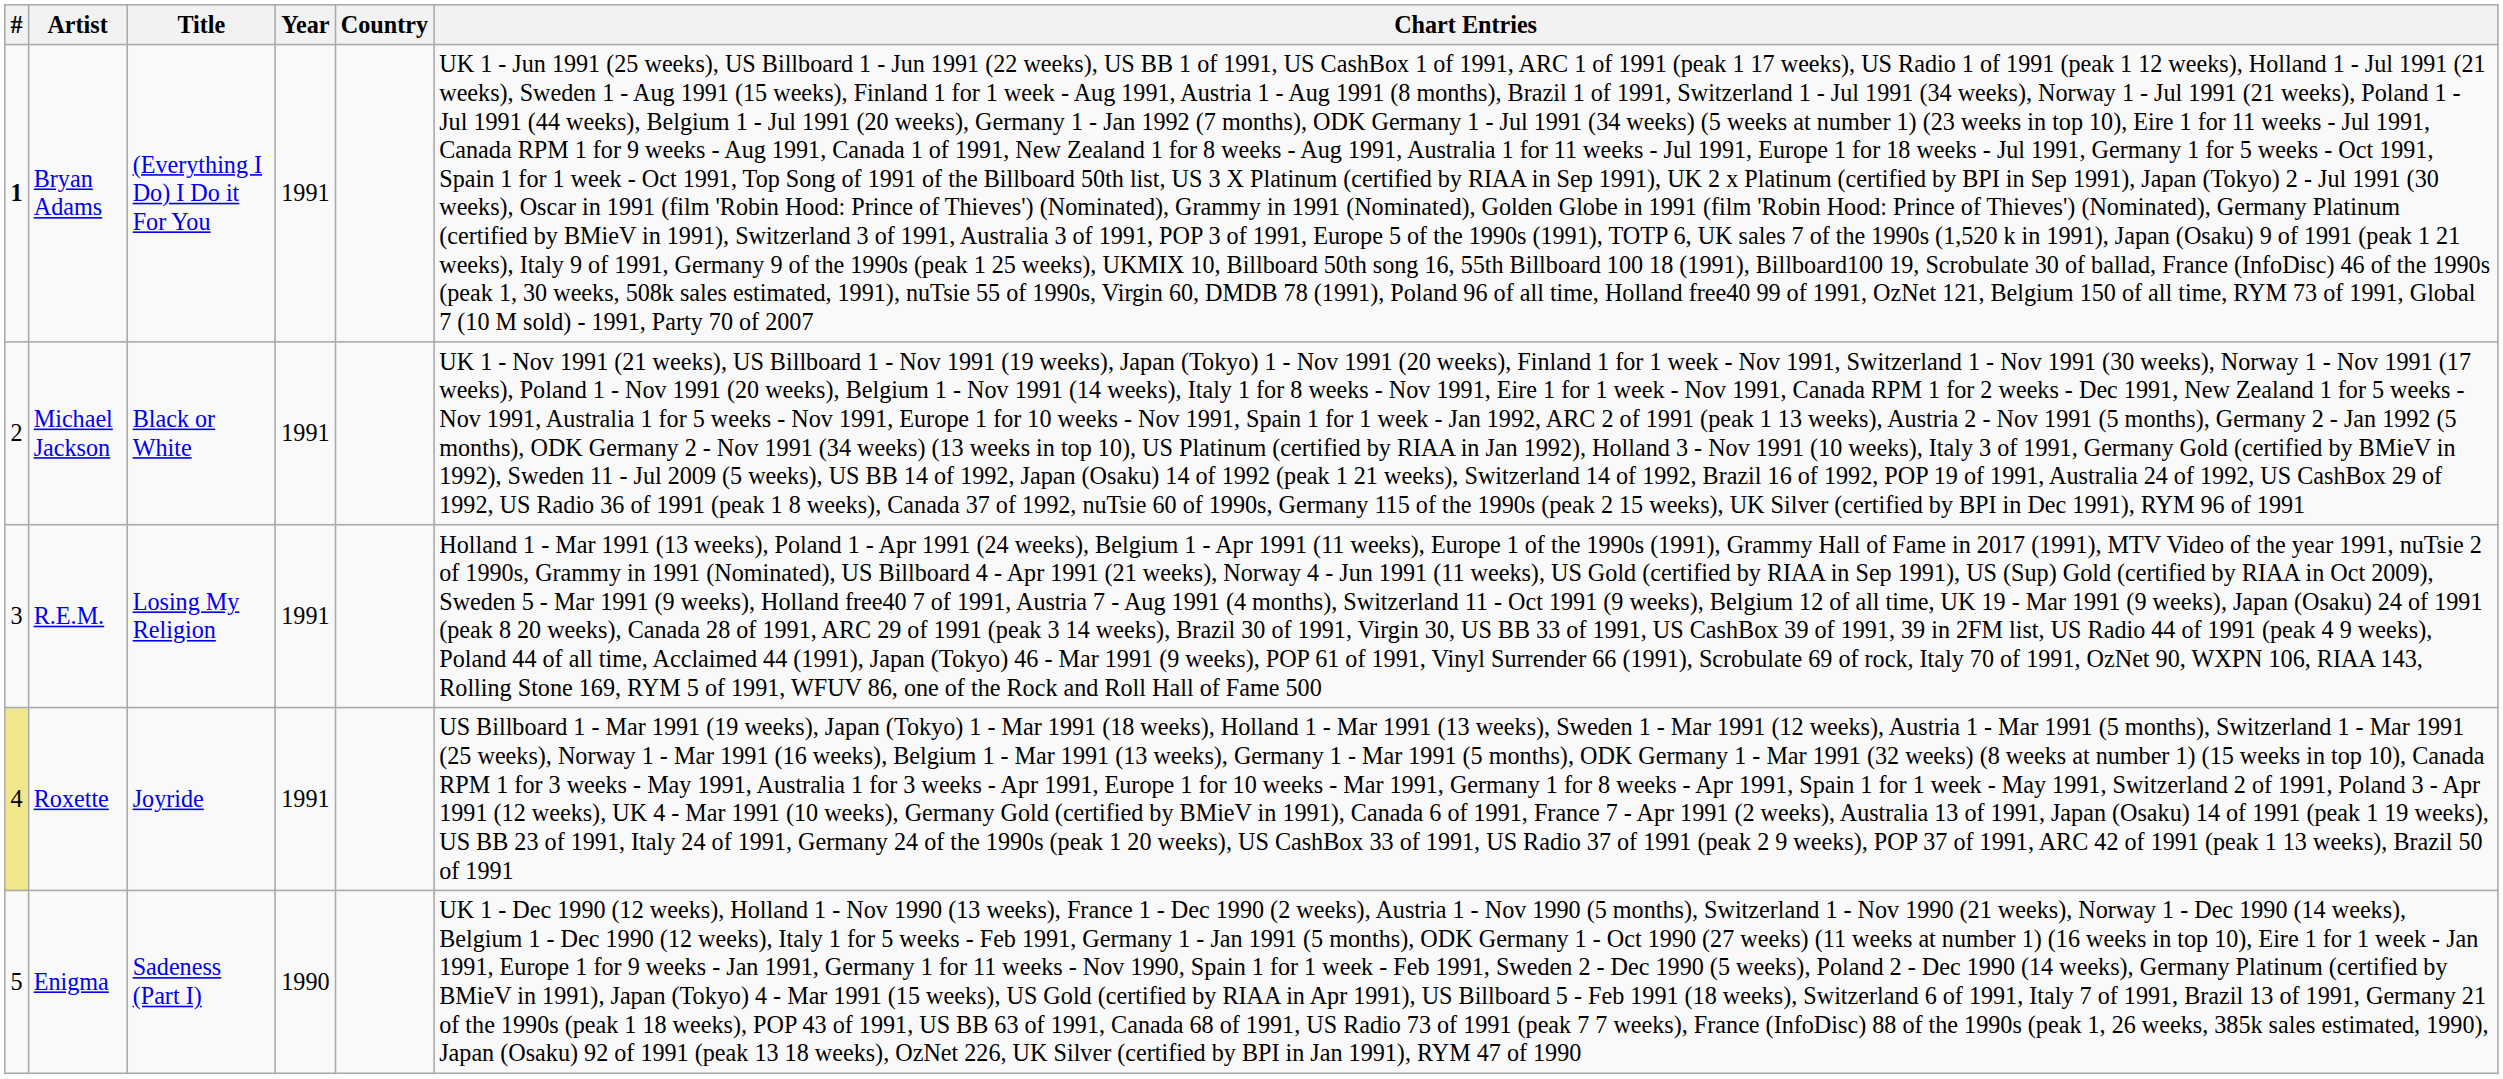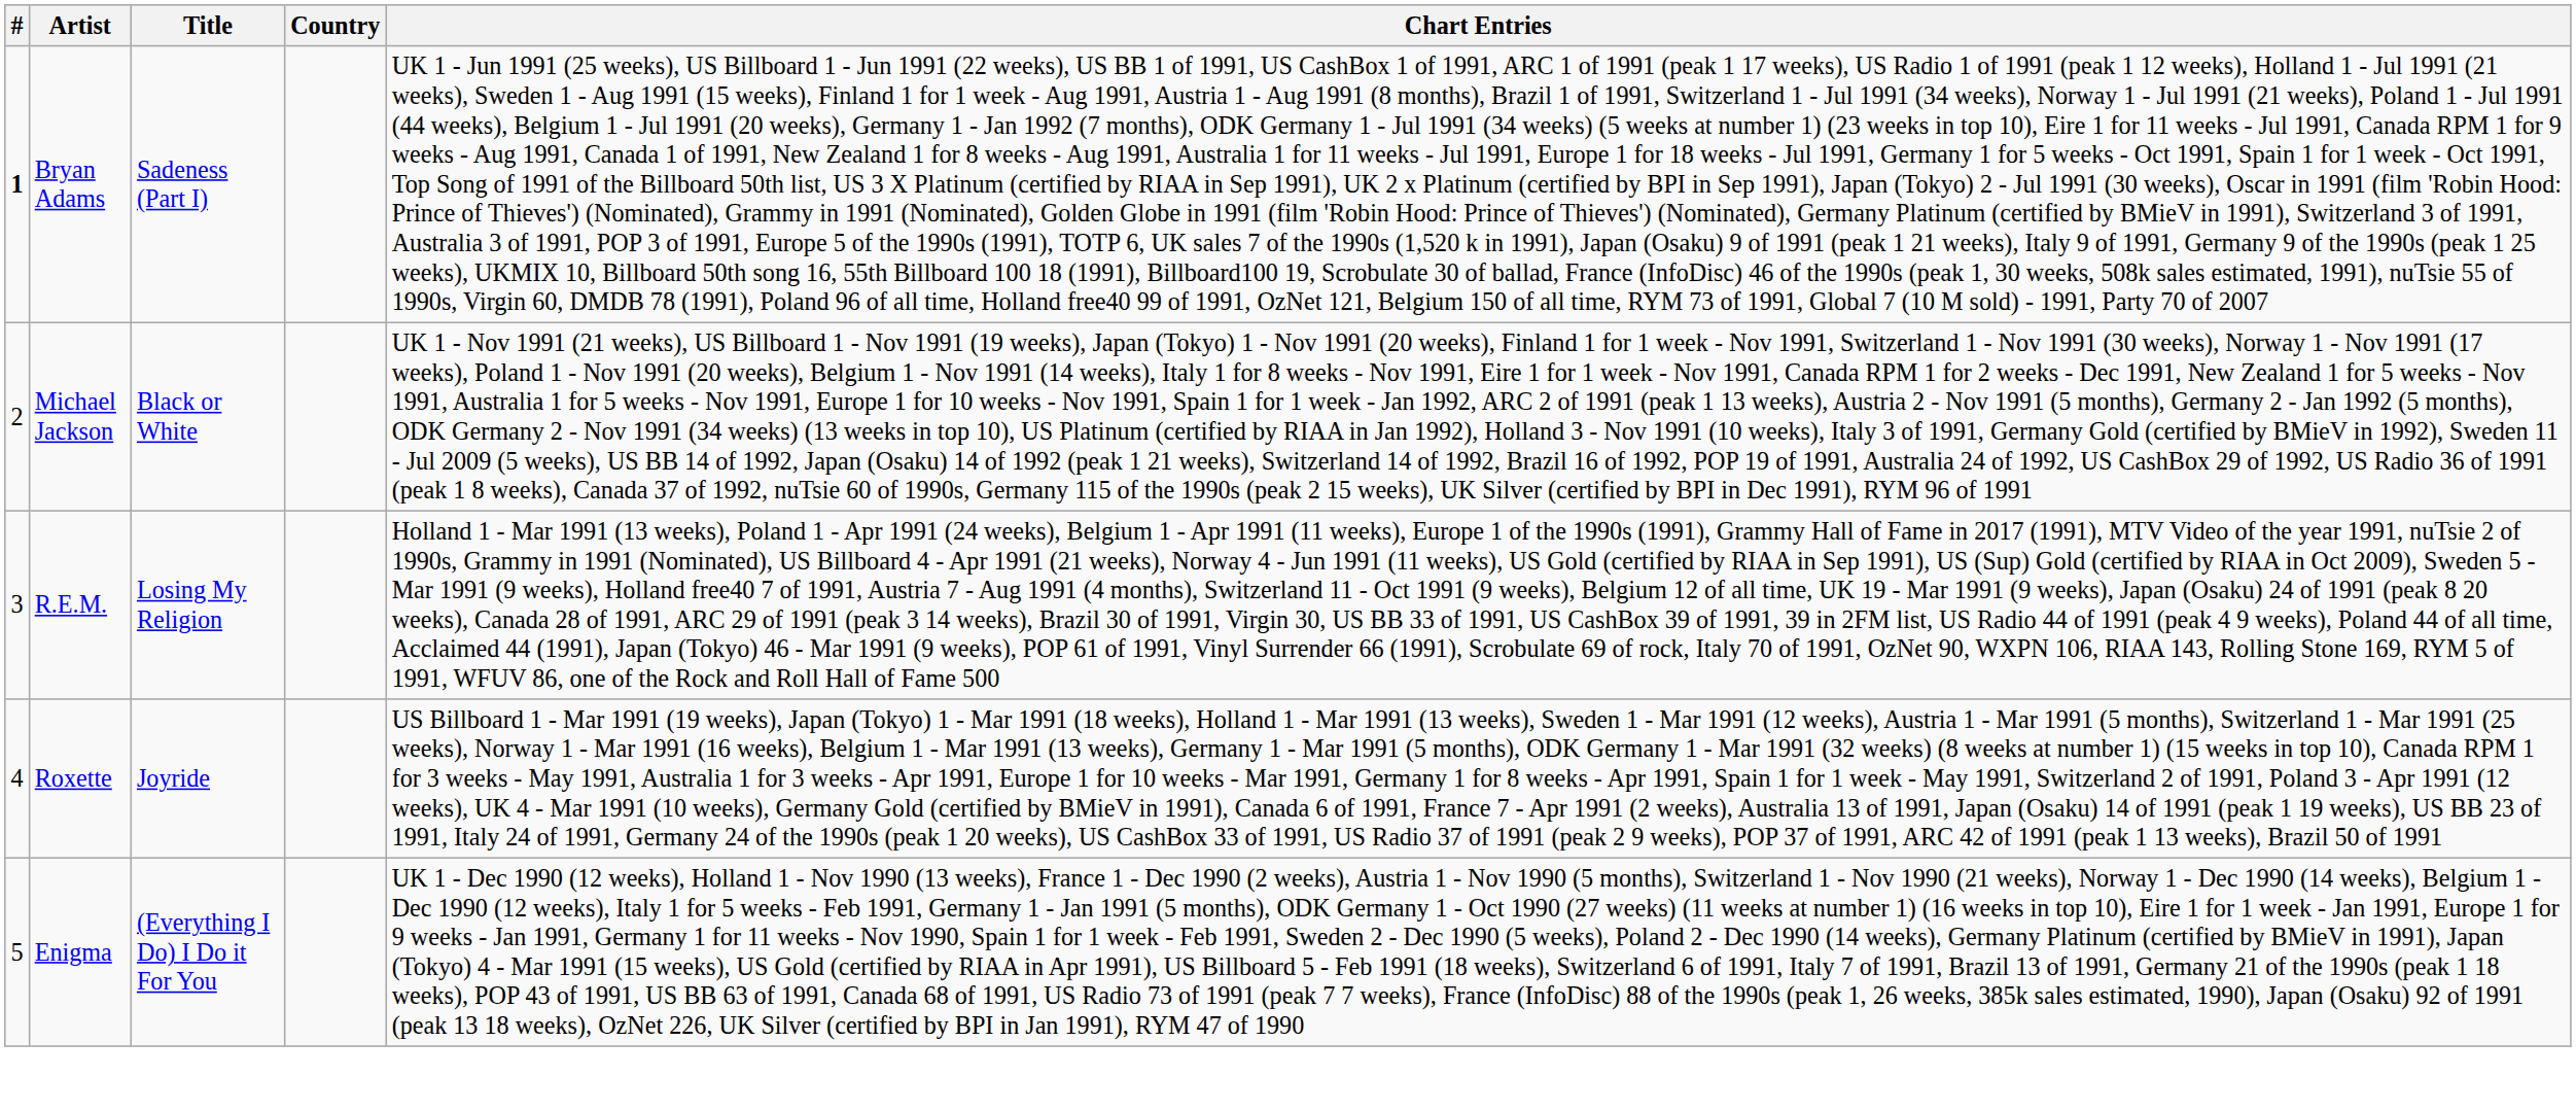 <table class="wikitable" style="font-size:95%;">
 <tr>
 <th>#</th>
 <th>Artist</th>
 <th>Title</th>
-<th>Year</th>
 <th>Country</th>
 <th>Chart Entries</th>
 </tr>
 <tr>
 <td><strong>1</strong></td>
 <td><a href='#'>Bryan Adams</a></td>
-<td><a href='#'>(Everything I Do) I Do it For You</a></td>
-<td>1991</td>
+<td><a href='#'>Sadeness (Part I)</a></td>
 <td></td>
 <td>UK 1 - Jun 1991 (25 weeks), US Billboard 1 - Jun 1991 (22 weeks), US BB 1 of 1991, US CashBox 1 of 1991, ARC 1 of 1991 (peak 1 17 weeks), US Radio 1 of 1991 (peak 1 12 weeks), Holland 1 - Jul 1991 (21 weeks), Sweden 1 - Aug 1991 (15 weeks), Finland 1 for 1 week - Aug 1991, Austria 1 - Aug 1991 (8 months), Brazil 1 of 1991, Switzerland 1 - Jul 1991 (34 weeks), Norway 1 - Jul 1991 (21 weeks), Poland 1 - Jul 1991 (44 weeks), Belgium 1 - Jul 1991 (20 weeks), Germany 1 - Jan 1992 (7 months), ODK Germany 1 - Jul 1991 (34 weeks) (5 weeks at number 1) (23 weeks in top 10), Eire 1 for 11 weeks - Jul 1991, Canada RPM 1 for 9 weeks - Aug 1991, Canada 1 of 1991, New Zealand 1 for 8 weeks - Aug 1991, Australia 1 for 11 weeks - Jul 1991, Europe 1 for 18 weeks - Jul 1991, Germany 1 for 5 weeks - Oct 1991, Spain 1 for 1 week - Oct 1991, Top Song of 1991 of the Billboard 50th list, US 3 X Platinum (certified by RIAA in Sep 1991), UK 2 x Platinum (certified by BPI in Sep 1991), Japan (Tokyo) 2 - Jul 1991 (30 weeks), Oscar in 1991 (film 'Robin Hood: Prince of Thieves') (Nominated), Grammy in 1991 (Nominated), Golden Globe in 1991 (film 'Robin Hood: Prince of Thieves') (Nominated), Germany Platinum (certified by BMieV in 1991), Switzerland 3 of 1991, Australia 3 of 1991, POP 3 of 1991, Europe 5 of the 1990s (1991), TOTP 6, UK sales 7 of the 1990s (1,520 k in 1991), Japan (Osaku) 9 of 1991 (peak 1 21 weeks), Italy 9 of 1991, Germany 9 of the 1990s (peak 1 25 weeks), UKMIX 10, Billboard 50th song 16, 55th Billboard 100 18 (1991), Billboard100 19, Scrobulate 30 of ballad, France (InfoDisc) 46 of the 1990s (peak 1, 30 weeks, 508k sales estimated, 1991), nuTsie 55 of 1990s, Virgin 60, DMDB 78 (1991), Poland 96 of all time, Holland free40 99 of 1991, OzNet 121, Belgium 150 of all time, RYM 73 of 1991, Global 7 (10 M sold) - 1991, Party 70 of 2007</td>
 </tr>
 <tr>
 <td>2</td>
 <td><a href='#'>Michael Jackson</a></td>
 <td><a href='#'>Black or White</a></td>
-<td>1991</td>
 <td></td>
 <td>UK 1 - Nov 1991 (21 weeks), US Billboard 1 - Nov 1991 (19 weeks), Japan (Tokyo) 1 - Nov 1991 (20 weeks), Finland 1 for 1 week - Nov 1991, Switzerland 1 - Nov 1991 (30 weeks), Norway 1 - Nov 1991 (17 weeks), Poland 1 - Nov 1991 (20 weeks), Belgium 1 - Nov 1991 (14 weeks), Italy 1 for 8 weeks - Nov 1991, Eire 1 for 1 week - Nov 1991, Canada RPM 1 for 2 weeks - Dec 1991, New Zealand 1 for 5 weeks - Nov 1991, Australia 1 for 5 weeks - Nov 1991, Europe 1 for 10 weeks - Nov 1991, Spain 1 for 1 week - Jan 1992, ARC 2 of 1991 (peak 1 13 weeks), Austria 2 - Nov 1991 (5 months), Germany 2 - Jan 1992 (5 months), ODK Germany 2 - Nov 1991 (34 weeks) (13 weeks in top 10), US Platinum (certified by RIAA in Jan 1992), Holland 3 - Nov 1991 (10 weeks), Italy 3 of 1991, Germany Gold (certified by BMieV in 1992), Sweden 11 - Jul 2009 (5 weeks), US BB 14 of 1992, Japan (Osaku) 14 of 1992 (peak 1 21 weeks), Switzerland 14 of 1992, Brazil 16 of 1992, POP 19 of 1991, Australia 24 of 1992, US CashBox 29 of 1992, US Radio 36 of 1991 (peak 1 8 weeks), Canada 37 of 1992, nuTsie 60 of 1990s, Germany 115 of the 1990s (peak 2 15 weeks), UK Silver (certified by BPI in Dec 1991), RYM 96 of 1991</td>
 </tr>
 <tr>
 <td>3</td>
 <td><a href='#'>R.E.M.</a></td>
 <td><a href='#'>Losing My Religion</a></td>
-<td>1991</td>
 <td></td>
 <td>Holland 1 - Mar 1991 (13 weeks), Poland 1 - Apr 1991 (24 weeks), Belgium 1 - Apr 1991 (11 weeks), Europe 1 of the 1990s (1991), Grammy Hall of Fame in 2017 (1991), MTV Video of the year 1991, nuTsie 2 of 1990s, Grammy in 1991 (Nominated), US Billboard 4 - Apr 1991 (21 weeks), Norway 4 - Jun 1991 (11 weeks), US Gold (certified by RIAA in Sep 1991), US (Sup) Gold (certified by RIAA in Oct 2009), Sweden 5 - Mar 1991 (9 weeks), Holland free40 7 of 1991, Austria 7 - Aug 1991 (4 months), Switzerland 11 - Oct 1991 (9 weeks), Belgium 12 of all time, UK 19 - Mar 1991 (9 weeks), Japan (Osaku) 24 of 1991 (peak 8 20 weeks), Canada 28 of 1991, ARC 29 of 1991 (peak 3 14 weeks), Brazil 30 of 1991, Virgin 30, US BB 33 of 1991, US CashBox 39 of 1991, 39 in 2FM list, US Radio 44 of 1991 (peak 4 9 weeks), Poland 44 of all time, Acclaimed 44 (1991), Japan (Tokyo) 46 - Mar 1991 (9 weeks), POP 61 of 1991, Vinyl Surrender 66 (1991), Scrobulate 69 of rock, Italy 70 of 1991, OzNet 90, WXPN 106, RIAA 143, Rolling Stone 169, RYM 5 of 1991, WFUV 86, one of the Rock and Roll Hall of Fame 500</td>
 </tr>
 <tr>
-<td style="background: khaki;">4</td>
+<td>4</td>
 <td><a href='#'>Roxette</a></td>
 <td><a href='#'>Joyride</a></td>
-<td>1991</td>
 <td></td>
 <td>US Billboard 1 - Mar 1991 (19 weeks), Japan (Tokyo) 1 - Mar 1991 (18 weeks), Holland 1 - Mar 1991 (13 weeks), Sweden 1 - Mar 1991 (12 weeks), Austria 1 - Mar 1991 (5 months), Switzerland 1 - Mar 1991 (25 weeks), Norway 1 - Mar 1991 (16 weeks), Belgium 1 - Mar 1991 (13 weeks), Germany 1 - Mar 1991 (5 months), ODK Germany 1 - Mar 1991 (32 weeks) (8 weeks at number 1) (15 weeks in top 10), Canada RPM 1 for 3 weeks - May 1991, Australia 1 for 3 weeks - Apr 1991, Europe 1 for 10 weeks - Mar 1991, Germany 1 for 8 weeks - Apr 1991, Spain 1 for 1 week - May 1991, Switzerland 2 of 1991, Poland 3 - Apr 1991 (12 weeks), UK 4 - Mar 1991 (10 weeks), Germany Gold (certified by BMieV in 1991), Canada 6 of 1991, France 7 - Apr 1991 (2 weeks), Australia 13 of 1991, Japan (Osaku) 14 of 1991 (peak 1 19 weeks), US BB 23 of 1991, Italy 24 of 1991, Germany 24 of the 1990s (peak 1 20 weeks), US CashBox 33 of 1991, US Radio 37 of 1991 (peak 2 9 weeks), POP 37 of 1991, ARC 42 of 1991 (peak 1 13 weeks), Brazil 50 of 1991</td>
 </tr>
 <tr>
 <td>5</td>
 <td><a href='#'>Enigma</a></td>
-<td><a href='#'>Sadeness (Part I)</a></td>
-<td>1990</td>
+<td><a href='#'>(Everything I Do) I Do it For You</a></td>
 <td></td>
 <td>UK 1 - Dec 1990 (12 weeks), Holland 1 - Nov 1990 (13 weeks), France 1 - Dec 1990 (2 weeks), Austria 1 - Nov 1990 (5 months), Switzerland 1 - Nov 1990 (21 weeks), Norway 1 - Dec 1990 (14 weeks), Belgium 1 - Dec 1990 (12 weeks), Italy 1 for 5 weeks - Feb 1991, Germany 1 - Jan 1991 (5 months), ODK Germany 1 - Oct 1990 (27 weeks) (11 weeks at number 1) (16 weeks in top 10), Eire 1 for 1 week - Jan 1991, Europe 1 for 9 weeks - Jan 1991, Germany 1 for 11 weeks - Nov 1990, Spain 1 for 1 week - Feb 1991, Sweden 2 - Dec 1990 (5 weeks), Poland 2 - Dec 1990 (14 weeks), Germany Platinum (certified by BMieV in 1991), Japan (Tokyo) 4 - Mar 1991 (15 weeks), US Gold (certified by RIAA in Apr 1991), US Billboard 5 - Feb 1991 (18 weeks), Switzerland 6 of 1991, Italy 7 of 1991, Brazil 13 of 1991, Germany 21 of the 1990s (peak 1 18 weeks), POP 43 of 1991, US BB 63 of 1991, Canada 68 of 1991, US Radio 73 of 1991 (peak 7 7 weeks), France (InfoDisc) 88 of the 1990s (peak 1, 26 weeks, 385k sales estimated, 1990), Japan (Osaku) 92 of 1991 (peak 13 18 weeks), OzNet 226, UK Silver (certified by BPI in Jan 1991), RYM 47 of 1990</td>
 </tr>
 </table>
